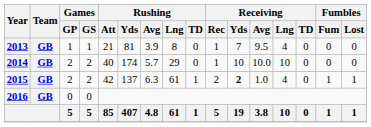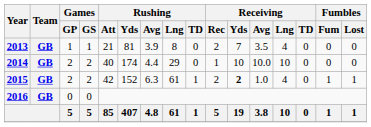 <table class="wikitable" style="text-align: center;">
 <tr>
 <th rowspan="2">Year</th>
 <th rowspan="2">Team</th>
 <th colspan="2">Games</th>
 <th colspan="5">Rushing</th>
 <th colspan="5">Receiving</th>
 <th colspan="2">Fumbles</th>
 </tr>
 <tr>
 <th>GP</th>
 <th>GS</th>
 <th>Att</th>
 <th>Yds</th>
 <th>Avg</th>
 <th>Lng</th>
 <th>TD</th>
 <th>Rec</th>
 <th>Yds</th>
 <th>Avg</th>
 <th>Lng</th>
 <th>TD</th>
 <th>Fum</th>
 <th>Lost</th>
 </tr>
 <tr>
 <th><a href='#'>2013</a></th>
 <th><a href='#'>GB</a></th>
 <td>1</td>
 <td>1</td>
 <td>21</td>
 <td>81</td>
 <td>3.9</td>
 <td>8</td>
 <td>0</td>
-<td>1</td>
+<td>2</td>
 <td>7</td>
-<td>9.5</td>
+<td>3.5</td>
 <td>4</td>
 <td>0</td>
 <td>0</td>
 <td>0</td>
 </tr>
 <tr>
 <th><a href='#'>2014</a></th>
 <th><a href='#'>GB</a></th>
 <td>2</td>
 <td>2</td>
 <td>40</td>
 <td>174</td>
-<td>5.7</td>
+<td>4.4</td>
 <td>29</td>
 <td>0</td>
 <td>1</td>
 <td>10</td>
 <td>10.0</td>
 <td>10</td>
 <td>0</td>
 <td>0</td>
 <td>0</td>
 </tr>
 <tr>
 <th><a href='#'>2015</a></th>
 <th><a href='#'>GB</a></th>
 <td>2</td>
 <td>2</td>
 <td>42</td>
-<td>137</td>
+<td>152</td>
 <td>6.3</td>
 <td>61</td>
 <td>1</td>
 <td>2</td>
 <td><strong>2</strong></td>
 <td>1.0</td>
 <td>4</td>
 <td>0</td>
 <td>1</td>
 <td>1</td>
 </tr>
 <tr>
 <th><a href='#'>2016</a></th>
 <th><a href='#'>GB</a></th>
 <td>0</td>
 <td>0</td>
 <td colspan="12"></td>
 </tr>
 <tr>
 <th colspan="2"></th>
 <th>5</th>
 <th>5</th>
 <th>85</th>
 <th>407</th>
 <th>4.8</th>
 <th>61</th>
 <th>1</th>
 <th>5</th>
 <th>19</th>
 <th>3.8</th>
 <th>10</th>
 <th>0</th>
 <th>1</th>
 <th>1</th>
 </tr>
 <tr>
 </tr>
 </table>
